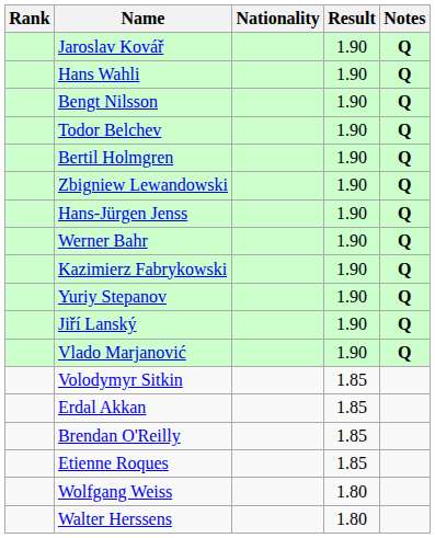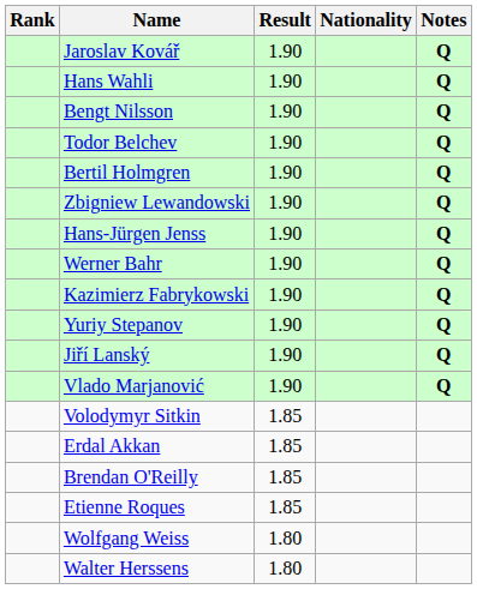 <table class="wikitable sortable" style="text-align:center">
 <tr>
 <th>Rank</th>
 <th>Name</th>
+<th>Result</th>
 <th>Nationality</th>
-<th>Result</th>
 <th>Notes</th>
 </tr>
 <tr bgcolor=ccffcc>
 <td></td>
 <td align=left><a href='#'>Jaroslav Kovář</a></td>
+<td>1.90</td>
 <td align=left></td>
-<td>1.90</td>
 <td><strong>Q</strong></td>
 </tr>
 <tr bgcolor=ccffcc>
 <td></td>
 <td align=left><a href='#'>Hans Wahli</a></td>
+<td>1.90</td>
 <td align=left></td>
-<td>1.90</td>
 <td><strong>Q</strong></td>
 </tr>
 <tr bgcolor=ccffcc>
 <td></td>
 <td align=left><a href='#'>Bengt Nilsson</a></td>
+<td>1.90</td>
 <td align=left></td>
-<td>1.90</td>
 <td><strong>Q</strong></td>
 </tr>
 <tr bgcolor=ccffcc>
 <td></td>
 <td align=left><a href='#'>Todor Belchev</a></td>
+<td>1.90</td>
 <td align=left></td>
-<td>1.90</td>
 <td><strong>Q</strong></td>
 </tr>
 <tr bgcolor=ccffcc>
 <td></td>
 <td align=left><a href='#'>Bertil Holmgren</a></td>
+<td>1.90</td>
 <td align=left></td>
-<td>1.90</td>
 <td><strong>Q</strong></td>
 </tr>
 <tr bgcolor=ccffcc>
 <td></td>
 <td align=left><a href='#'>Zbigniew Lewandowski</a></td>
+<td>1.90</td>
 <td align=left></td>
-<td>1.90</td>
 <td><strong>Q</strong></td>
 </tr>
 <tr bgcolor=ccffcc>
 <td></td>
 <td align=left><a href='#'>Hans-Jürgen Jenss</a></td>
+<td>1.90</td>
 <td align=left></td>
-<td>1.90</td>
 <td><strong>Q</strong></td>
 </tr>
 <tr bgcolor=ccffcc>
 <td></td>
 <td align=left><a href='#'>Werner Bahr</a></td>
+<td>1.90</td>
 <td align=left></td>
-<td>1.90</td>
 <td><strong>Q</strong></td>
 </tr>
 <tr bgcolor=ccffcc>
 <td></td>
 <td align=left><a href='#'>Kazimierz Fabrykowski</a></td>
+<td>1.90</td>
 <td align=left></td>
-<td>1.90</td>
 <td><strong>Q</strong></td>
 </tr>
 <tr bgcolor=ccffcc>
 <td></td>
 <td align=left><a href='#'>Yuriy Stepanov</a></td>
+<td>1.90</td>
 <td align=left></td>
-<td>1.90</td>
 <td><strong>Q</strong></td>
 </tr>
 <tr bgcolor=ccffcc>
 <td></td>
 <td align=left><a href='#'>Jiří Lanský</a></td>
+<td>1.90</td>
 <td align=left></td>
-<td>1.90</td>
 <td><strong>Q</strong></td>
 </tr>
 <tr bgcolor=ccffcc>
 <td></td>
 <td align=left><a href='#'>Vlado Marjanović</a></td>
+<td>1.90</td>
 <td align=left></td>
-<td>1.90</td>
 <td><strong>Q</strong></td>
 </tr>
 <tr>
 <td></td>
 <td align=left><a href='#'>Volodymyr Sitkin</a></td>
+<td>1.85</td>
 <td align=left></td>
-<td>1.85</td>
 <td></td>
 </tr>
 <tr>
 <td></td>
 <td align=left><a href='#'>Erdal Akkan</a></td>
+<td>1.85</td>
 <td align=left></td>
-<td>1.85</td>
 <td></td>
 </tr>
 <tr>
 <td></td>
 <td align=left><a href='#'>Brendan O'Reilly</a></td>
+<td>1.85</td>
 <td align=left></td>
-<td>1.85</td>
 <td></td>
 </tr>
 <tr>
 <td></td>
 <td align=left><a href='#'>Etienne Roques</a></td>
+<td>1.85</td>
 <td align=left></td>
-<td>1.85</td>
 <td></td>
 </tr>
 <tr>
 <td></td>
 <td align=left><a href='#'>Wolfgang Weiss</a></td>
+<td>1.80</td>
 <td align=left></td>
-<td>1.80</td>
 <td></td>
 </tr>
 <tr>
 <td></td>
 <td align=left><a href='#'>Walter Herssens</a></td>
+<td>1.80</td>
 <td align=left></td>
-<td>1.80</td>
 <td></td>
 </tr>
 </table>
